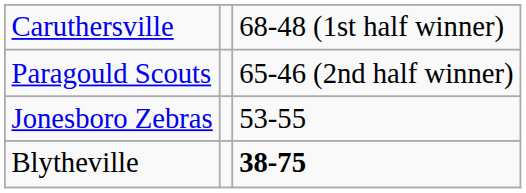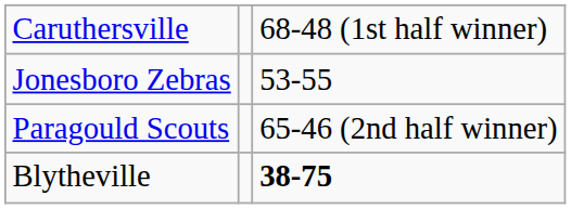 <table class="wikitable">
 <tr>
 <td><a href='#'>Caruthersville</a></td>
 <td></td>
 <td>68-48 (1st half winner)</td>
 </tr>
 <tr>
+<td><a href='#'>Jonesboro Zebras</a></td>
+<td></td>
+<td>53-55</td>
+</tr>
+<tr>
 <td><a href='#'>Paragould Scouts</a></td>
 <td></td>
 <td>65-46 (2nd half winner)</td>
-</tr>
-<tr>
-<td><a href='#'>Jonesboro Zebras</a></td>
-<td></td>
-<td>53-55</td>
 </tr>
 <tr>
 <td>Blytheville</td>
 <td></td>
 <td><strong>38-75</strong></td>
 </tr>
 </table>
